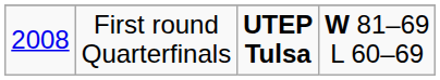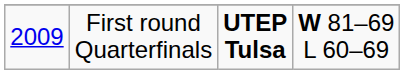 <table class="wikitable">
 <tr>
 </tr>
 <tr style="text-align:center;">
-<td><a href='#'>2008</a></td>
+<td><a href='#'>2009</a></td>
 <td>First round<br>Quarterfinals</td>
 <td><strong>UTEP<br>Tulsa</strong></td>
 <td><strong>W</strong> 81–69<br>L 60–69</td>
 </tr>
 </table>
